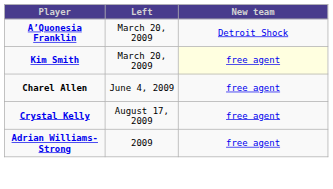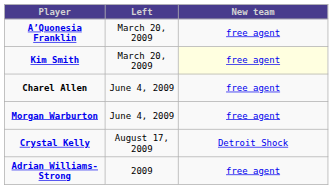 <table class="wikitable" style="text-align: center">
 <tr align="center"  bgcolor="#dddddd">
 <td style="background:#483B8D;color:#D3D3D3; width:140px"><strong>Player</strong></td>
 <td style="background:#483B8D;color:#D3D3D3; width:100px"><strong>Left</strong></td>
 <td style="background:#483B8D;color:#D3D3D3; width:210px"><strong>New team</strong></td>
 </tr>
 <tr style="height:40px">
 <td><strong><a href='#'>A’Quonesia Franklin</a></strong></td>
 <td>March 20, 2009</td>
-<td><a href='#'>Detroit Shock</a></td>
+<td><a href='#'>free agent</a></td>
 </tr>
 <tr style="height:40px">
 <td><strong><a href='#'>Kim Smith</a></strong></td>
 <td>March 20, 2009</td>
 <td style="background: lightyellow;"><a href='#'>free agent</a></td>
 </tr>
 <tr style="height:40px">
 <td><strong>Charel Allen</strong></td>
 <td>June 4, 2009</td>
 <td><a href='#'>free agent</a></td>
 </tr>
 <tr style="height:40px">
+<td><strong><a href='#'>Morgan Warburton</a></strong></td>
+<td>June 4, 2009</td>
+<td><a href='#'>free agent</a></td>
+</tr>
+<tr style="height:40px">
 <td><strong><a href='#'>Crystal Kelly</a></strong></td>
 <td>August 17, 2009</td>
-<td><a href='#'>free agent</a></td>
+<td><a href='#'>Detroit Shock</a></td>
 </tr>
 <tr style="height:40px">
 <td><strong><a href='#'>Adrian Williams-Strong</a></strong></td>
 <td>2009</td>
 <td><a href='#'>free agent</a></td>
 </tr>
 </table>
